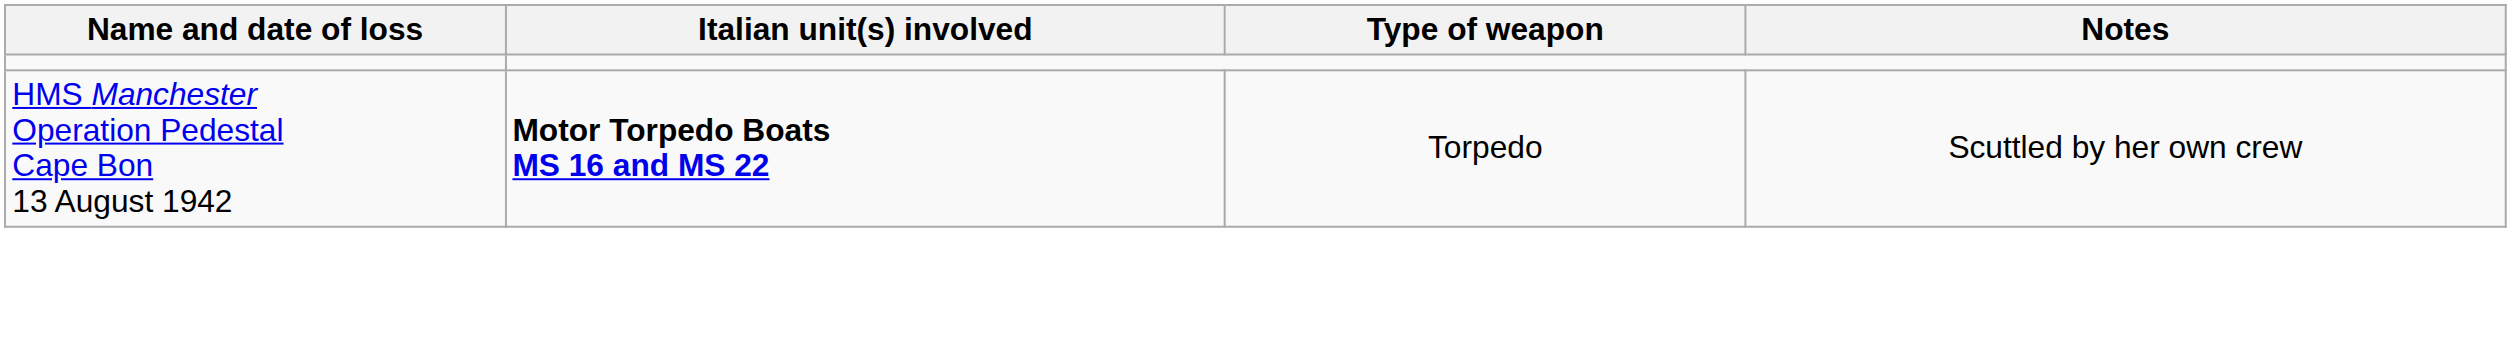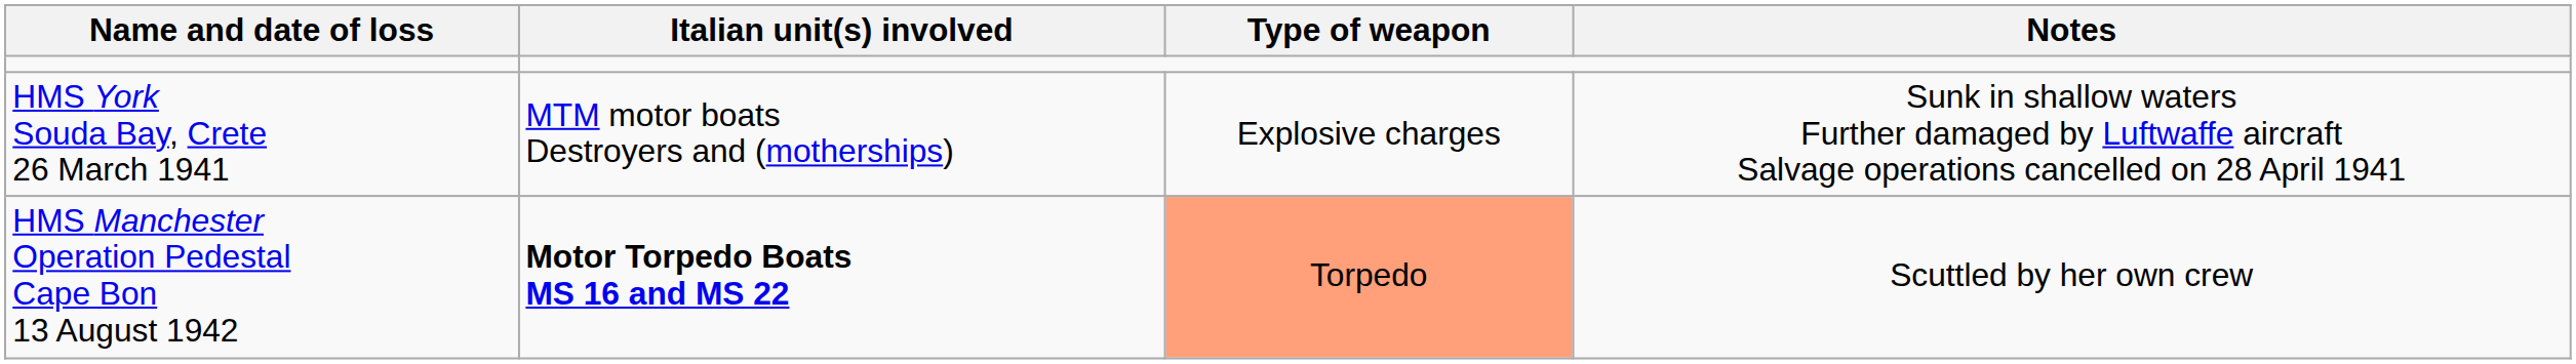 <table class="wikitable sortable" width="100%">
 <tr>
 <th width=20% class=unsortable>Name and date of loss</th>
 <th>Italian unit(s) involved</th>
 <th>Type of weapon</th>
 <th>Notes</th>
 </tr>
 <tr>
 <td></td>
 </tr>
 <tr align="center">
+<td align="left"> <a href='#'>HMS <em>York</em></a><br><a href='#'>Souda Bay</a>, <a href='#'>Crete</a><br>26 March 1941</td>
+<td align="left"><a href='#'>MTM</a> motor boats<br>Destroyers  and  (<a href='#'>motherships</a>)</td>
+<td>Explosive charges</td>
+<td>Sunk in shallow waters<br>Further damaged by <a href='#'>Luftwaffe</a> aircraft<br>Salvage operations cancelled on 28 April 1941</td>
+</tr>
+<tr align="center">
 <td align=left> <a href='#'>HMS <em>Manchester</em></a><br><a href='#'>Operation Pedestal</a><br><a href='#'>Cape Bon</a><br>13 August 1942</td>
 <td align=left><strong>Motor Torpedo Boats<br><a href='#'>MS 16 and MS 22</a></strong></td>
-<td>Torpedo</td>
+<td style="background: lightsalmon;">Torpedo</td>
 <td>Scuttled by her own crew</td>
 </tr>
 </table>
